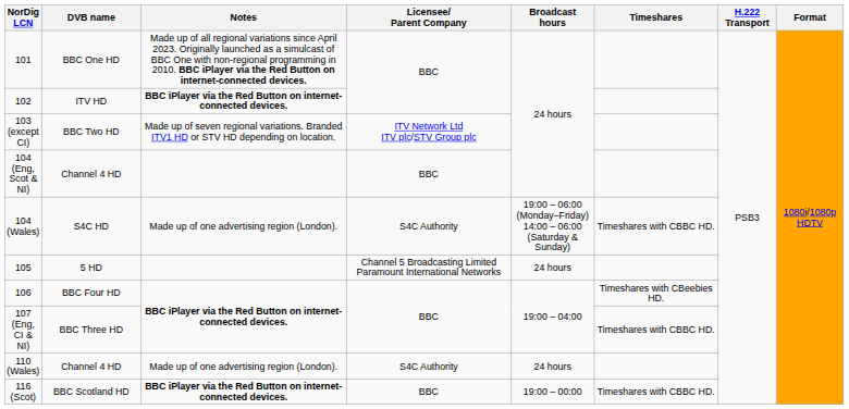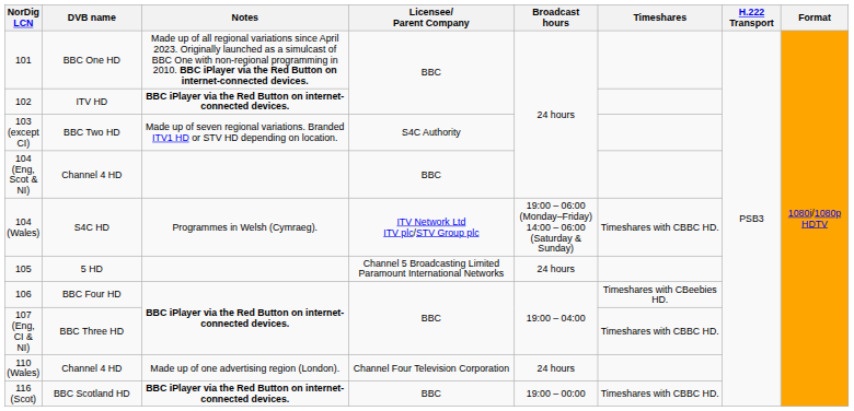 <table class="wikitable sortable" style="font-size:90%; text-align:center; width:100%;">
 <tr>
 <th style="width:3%;">NorDig <a href='#'>LCN</a></th>
 <th style="width:12%;">DVB name</th>
 <th style="width:25%;">Notes</th>
 <th style="width:20%;">Licensee/<br>Parent Company</th>
 <th style="width:10%;">Broadcast<br>hours</th>
 <th style="width:15%;">Timeshares</th>
 <th style="width:7%;"><a href='#'>H.222</a><br>Transport</th>
 <th style="width:8%;">Format</th>
 </tr>
 <tr>
 <td>101</td>
 <td>BBC One HD</td>
 <td rowspan="1">Made up of all regional variations since April 2023. Originally launched as a simulcast of BBC One with non-regional programming in 2010. <strong>BBC iPlayer via the Red Button on internet-connected devices.</strong></td>
 <td rowspan="2">BBC</td>
 <td rowspan="4">24 hours</td>
 <td></td>
 <td rowspan="10">PSB3</td>
 <td rowspan="10" style="background:orange;"><a href='#'>1080i</a>/<a href='#'>1080p</a> <a href='#'>HDTV</a></td>
 </tr>
 <tr>
 <td>102</td>
 <td>ITV HD</td>
 <td><strong>BBC iPlayer via the Red Button on internet-connected devices.</strong></td>
 <td></td>
 </tr>
 <tr>
 <td>103 (except CI)</td>
 <td>BBC Two HD</td>
 <td>Made up of seven regional variations. Branded <a href='#'>ITV1 HD</a> or STV HD depending on location.</td>
-<td><a href='#'>ITV Network Ltd</a><br><a href='#'>ITV plc</a>/<a href='#'>STV Group plc</a></td>
+<td>S4C Authority</td>
 <td></td>
 </tr>
 <tr>
 <td>104 (Eng, Scot & NI)</td>
 <td>Channel 4 HD</td>
 <td></td>
 <td>BBC</td>
 <td></td>
 </tr>
 <tr>
 <td>104 (Wales)</td>
 <td>S4C HD</td>
-<td>Made up of one advertising region (London).</td>
-<td>S4C Authority</td>
+<td>Programmes in Welsh (Cymraeg).</td>
+<td><a href='#'>ITV Network Ltd</a><br><a href='#'>ITV plc</a>/<a href='#'>STV Group plc</a></td>
 <td>19:00 – 06:00<br>(Monday–Friday)<br>14:00 – 06:00<br>(Saturday & Sunday)</td>
 <td>Timeshares with CBBC HD.</td>
 </tr>
 <tr>
 <td>105</td>
 <td>5 HD</td>
 <td></td>
 <td>Channel 5 Broadcasting Limited<br>Paramount International Networks</td>
 <td>24 hours</td>
 <td></td>
 </tr>
 <tr>
 <td>106</td>
 <td>BBC Four HD</td>
 <td rowspan="2"><strong>BBC iPlayer via the Red Button on internet-connected devices.</strong></td>
 <td rowspan="2">BBC</td>
 <td rowspan="2">19:00 – 04:00</td>
 <td>Timeshares with CBeebies HD.</td>
 </tr>
 <tr>
 <td>107 (Eng, CI & NI)</td>
 <td>BBC Three HD</td>
 <td>Timeshares with CBBC HD.</td>
 </tr>
 <tr>
 <td>110 (Wales)</td>
 <td>Channel 4 HD</td>
 <td>Made up of one advertising region (London).</td>
-<td>S4C Authority</td>
+<td>Channel Four Television Corporation</td>
 <td>24 hours</td>
 <td></td>
 </tr>
 <tr>
 <td>116 (Scot)</td>
 <td>BBC Scotland HD</td>
 <td><strong>BBC iPlayer via the Red Button on internet-connected devices.</strong></td>
 <td>BBC</td>
 <td>19:00 – 00:00</td>
 <td>Timeshares with CBBC HD.</td>
 </tr>
 </table>
